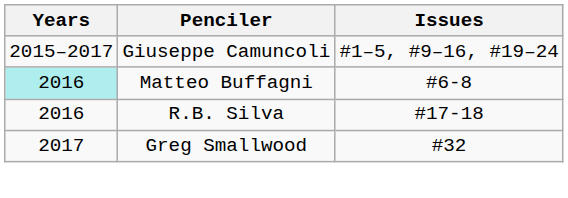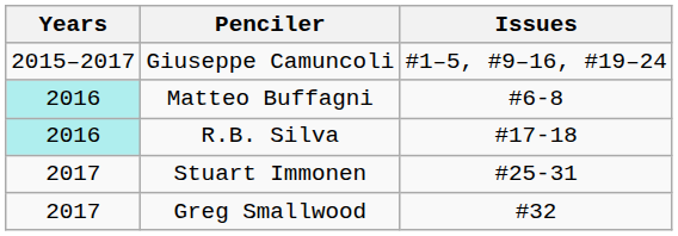 <table class="wikitable" style="vertical-align:text-top">
 <tr>
 <th>Years</th>
 <th>Penciler</th>
 <th>Issues</th>
 </tr>
 <tr>
 <td align="center">2015–2017</td>
 <td align="center">Giuseppe Camuncoli</td>
 <td align="center">#1–5, #9–16, #19–24</td>
 </tr>
 <tr>
 <td align="center" style="background: paleturquoise;">2016</td>
 <td align="center">Matteo Buffagni</td>
 <td align="center">#6-8</td>
 </tr>
 <tr>
-<td align="center">2016</td>
+<td align="center" style="background: paleturquoise;">2016</td>
 <td align="center">R.B. Silva</td>
 <td align="center">#17-18</td>
+</tr>
+<tr>
+<td align="center">2017</td>
+<td align="center">Stuart Immonen</td>
+<td align="center">#25-31</td>
 </tr>
 <tr>
 <td align="center">2017</td>
 <td align="center">Greg Smallwood</td>
 <td align="center">#32</td>
 </tr>
 </table>
